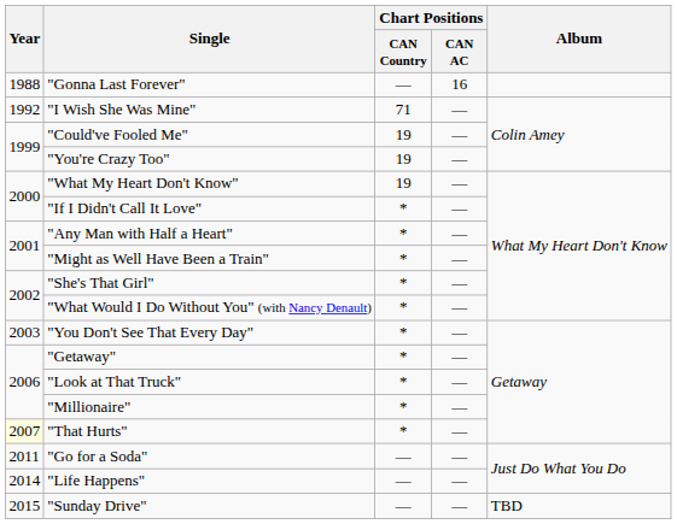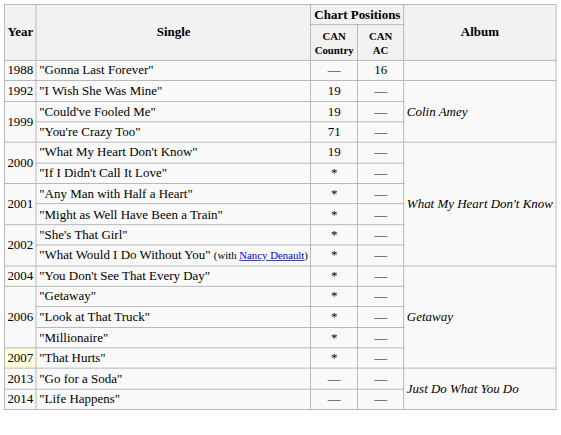 <table class="wikitable">
 <tr>
 <th rowspan="2">Year</th>
 <th rowspan="2">Single</th>
 <th colspan="2">Chart Positions</th>
 <th rowspan="2">Album</th>
 </tr>
 <tr>
 <th width="50"><small>CAN Country</small></th>
 <th width="50"><small>CAN AC</small></th>
 </tr>
 <tr>
 <td>1988</td>
 <td>"Gonna Last Forever"</td>
 <td align="center">—</td>
 <td align="center">16</td>
 <td></td>
 </tr>
 <tr>
 <td>1992</td>
 <td>"I Wish She Was Mine"</td>
-<td align="center">71</td>
+<td align="center">19</td>
 <td align="center">—</td>
 <td rowspan="3"><em>Colin Amey</em></td>
 </tr>
 <tr>
 <td rowspan="2">1999</td>
 <td>"Could've Fooled Me"</td>
 <td align="center">19</td>
 <td align="center">—</td>
 </tr>
 <tr>
 <td>"You're Crazy Too"</td>
-<td align="center">19</td>
+<td align="center">71</td>
 <td align="center">—</td>
 </tr>
 <tr>
 <td rowspan="2">2000</td>
 <td>"What My Heart Don't Know"</td>
 <td align="center">19</td>
 <td align="center">—</td>
 <td rowspan="6"><em>What My Heart Don't Know</em></td>
 </tr>
 <tr>
 <td>"If I Didn't Call It Love"</td>
 <td align="center">*</td>
 <td align="center">—</td>
 </tr>
 <tr>
 <td rowspan="2">2001</td>
 <td>"Any Man with Half a Heart"</td>
 <td align="center">*</td>
 <td align="center">—</td>
 </tr>
 <tr>
 <td>"Might as Well Have Been a Train"</td>
 <td align="center">*</td>
 <td align="center">—</td>
 </tr>
 <tr>
 <td rowspan="2">2002</td>
 <td>"She's That Girl"</td>
 <td align="center">*</td>
 <td align="center">—</td>
 </tr>
 <tr>
 <td>"What Would I Do Without You" <small>(with <a href='#'>Nancy Denault</a>)</small></td>
 <td align="center">*</td>
 <td align="center">—</td>
 </tr>
 <tr>
-<td>2003</td>
+<td>2004</td>
 <td>"You Don't See That Every Day"</td>
 <td align="center">*</td>
 <td align="center">—</td>
 <td rowspan="5"><em>Getaway</em></td>
 </tr>
 <tr>
 <td rowspan="3">2006</td>
 <td>"Getaway"</td>
 <td align="center">*</td>
 <td align="center">—</td>
 </tr>
 <tr>
 <td>"Look at That Truck"</td>
 <td align="center">*</td>
 <td align="center">—</td>
 </tr>
 <tr>
 <td>"Millionaire"</td>
 <td align="center">*</td>
 <td align="center">—</td>
 </tr>
 <tr>
 <td style="background: lightyellow;">2007</td>
 <td>"That Hurts"</td>
 <td align="center">*</td>
 <td align="center">—</td>
 </tr>
 <tr>
-<td>2011</td>
+<td>2013</td>
 <td>"Go for a Soda"</td>
 <td align="center">—</td>
 <td align="center">—</td>
 <td rowspan="2"><em>Just Do What You Do</em></td>
 </tr>
 <tr>
 <td>2014</td>
 <td>"Life Happens"</td>
 <td align="center">—</td>
 <td align="center">—</td>
 </tr>
-<tr>
-<td>2015</td>
-<td>"Sunday Drive"</td>
-<td align="center">—</td>
-<td align="center">—</td>
-<td>TBD</td>
-</tr>
 </table>
